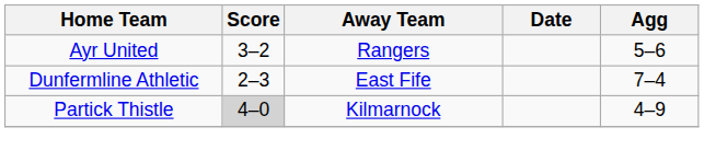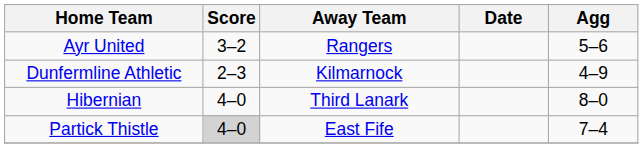 <table class="wikitable" style="text-align:center;">
 <tr>
 <th width=175>Home Team</th>
 <th width=20>Score</th>
 <th width=175>Away Team</th>
 <th width= 75>Date</th>
 <th width= 75>Agg</th>
 </tr>
 <tr>
 <td><a href='#'>Ayr United</a></td>
 <td>3–2</td>
 <td><a href='#'>Rangers</a></td>
 <td></td>
 <td>5–6</td>
 </tr>
 <tr>
 <td><a href='#'>Dunfermline Athletic</a></td>
 <td>2–3</td>
+<td><a href='#'>Kilmarnock</a></td>
+<td></td>
+<td>4–9</td>
+</tr>
+<tr>
+<td><a href='#'>Hibernian</a></td>
+<td>4–0</td>
+<td><a href='#'>Third Lanark</a></td>
+<td></td>
+<td>8–0</td>
+</tr>
+<tr>
+<td><a href='#'>Partick Thistle</a></td>
+<td style="background: lightgrey;">4–0</td>
 <td><a href='#'>East Fife</a></td>
 <td></td>
 <td>7–4</td>
 </tr>
 <tr>
-<td><a href='#'>Partick Thistle</a></td>
-<td style="background: lightgrey;">4–0</td>
-<td><a href='#'>Kilmarnock</a></td>
-<td></td>
-<td>4–9</td>
-</tr>
-<tr>
 </tr>
 </table>
